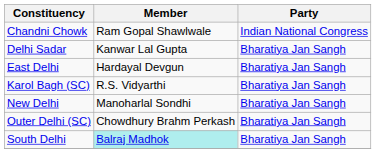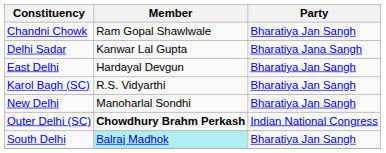 <table class="wikitable sortable">
 <tr>
 <th>Constituency</th>
 <th>Member</th>
 <th>Party</th>
 </tr>
 <tr>
 <td><a href='#'>Chandni Chowk</a></td>
 <td>Ram Gopal Shawlwale</td>
-<td><a href='#'>Indian National Congress</a></td>
+<td><a href='#'>Bharatiya Jan Sangh</a></td>
 </tr>
 <tr>
 <td><a href='#'>Delhi Sadar</a></td>
 <td>Kanwar Lal Gupta</td>
-<td><a href='#'>Bharatiya Jan Sangh</a></td>
+<td><a href='#'>Bharatiya Jana Sangh</a></td>
 </tr>
 <tr>
 <td><a href='#'>East Delhi</a></td>
 <td>Hardayal Devgun</td>
 <td><a href='#'>Bharatiya Jan Sangh</a></td>
 </tr>
 <tr>
 <td><a href='#'>Karol Bagh (SC)</a></td>
 <td>R.S. Vidyarthi</td>
 <td><a href='#'>Bharatiya Jan Sangh</a></td>
 </tr>
 <tr>
 <td><a href='#'>New Delhi</a></td>
 <td>Manoharlal Sondhi</td>
 <td><a href='#'>Bharatiya Jan Sangh</a></td>
 </tr>
 <tr>
 <td><a href='#'>Outer Delhi (SC)</a></td>
-<td>Chowdhury Brahm Perkash</td>
-<td><a href='#'>Bharatiya Jan Sangh</a></td>
+<td><strong>Chowdhury Brahm Perkash</strong></td>
+<td><a href='#'>Indian National Congress</a></td>
 </tr>
 <tr>
 <td><a href='#'>South Delhi</a></td>
 <td style="background: paleturquoise;"><a href='#'>Balraj Madhok</a></td>
 <td><a href='#'>Bharatiya Jan Sangh</a></td>
 </tr>
 <tr>
 </tr>
 </table>
